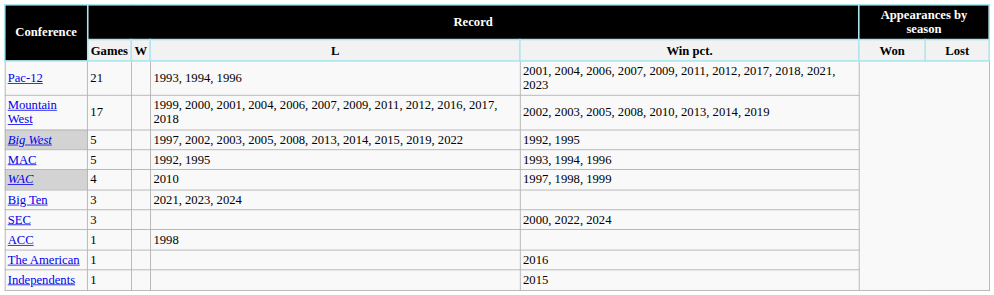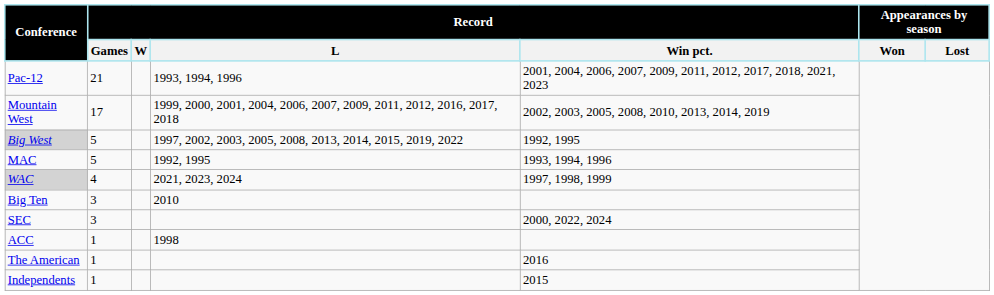 <table class="wikitable sortable">
 <tr>
 <th style="background:#000000; color:#FFFFFF; border: 2px solid #ACE5EE;" rowspan=2>Conference</th>
 <th style="background:#000000; color:#FFFFFF; border: 2px solid #ACE5EE;" colspan=4>Record</th>
 <th style="background:#000000; color:#FFFFFF; border: 2px solid #ACE5EE;" colspan=2>Appearances by season</th>
 </tr>
 <tr>
 <th style="border: 2px solid #ACE5EE;">Games</th>
 <th style="border: 2px solid #ACE5EE;">W</th>
 <th style="border: 2px solid #ACE5EE;">L</th>
 <th style="border: 2px solid #ACE5EE;">Win pct.</th>
 <th style="border: 2px solid #ACE5EE;" class=unsortable>Won</th>
 <th style="border: 2px solid #ACE5EE;" class=unsortable>Lost</th>
 </tr>
 <tr>
 <td><a href='#'>Pac-12</a></td>
 <td>21</td>
 <td></td>
 <td>1993, 1994, 1996</td>
 <td>2001, 2004, 2006, 2007, 2009, 2011, 2012, 2017, 2018, 2021, 2023</td>
 </tr>
 <tr>
 <td><a href='#'>Mountain West</a></td>
 <td>17</td>
 <td></td>
 <td>1999, 2000, 2001, 2004, 2006, 2007, 2009, 2011, 2012, 2016, 2017, 2018</td>
 <td>2002, 2003, 2005, 2008, 2010, 2013, 2014, 2019</td>
 </tr>
 <tr>
 <td bgcolor=lightgrey><em><a href='#'>Big West</a></em></td>
 <td>5</td>
 <td></td>
 <td>1997, 2002, 2003, 2005, 2008, 2013, 2014, 2015, 2019, 2022</td>
 <td>1992, 1995</td>
 </tr>
 <tr>
 <td><a href='#'>MAC</a></td>
 <td>5</td>
 <td></td>
 <td>1992, 1995</td>
 <td>1993, 1994, 1996</td>
 </tr>
 <tr>
 <td bgcolor=lightgrey><em><a href='#'>WAC</a></em></td>
 <td>4</td>
 <td></td>
-<td>2010</td>
+<td>2021, 2023, 2024</td>
 <td>1997, 1998, 1999</td>
 </tr>
 <tr>
 <td><a href='#'>Big Ten</a></td>
 <td>3</td>
 <td></td>
-<td>2021, 2023, 2024</td>
+<td>2010</td>
 <td></td>
 </tr>
 <tr>
 <td><a href='#'>SEC</a></td>
 <td>3</td>
 <td></td>
 <td></td>
 <td>2000, 2022, 2024</td>
 </tr>
 <tr>
 <td><a href='#'>ACC</a></td>
 <td>1</td>
 <td></td>
 <td>1998</td>
 <td></td>
 </tr>
 <tr>
 <td><a href='#'>The American</a></td>
 <td>1</td>
 <td></td>
 <td></td>
 <td>2016</td>
 </tr>
 <tr>
 <td><a href='#'>Independents</a></td>
 <td>1</td>
 <td></td>
 <td></td>
 <td>2015</td>
 </tr>
 </table>
